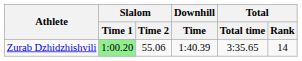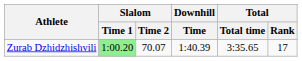 <table class="wikitable" style="font-size:90%">
 <tr>
 <th rowspan="2">Athlete</th>
 <th colspan="2">Slalom</th>
 <th>Downhill</th>
 <th colspan="2">Total</th>
 </tr>
 <tr>
 <th>Time 1</th>
 <th>Time 2</th>
 <th>Time</th>
 <th>Total time</th>
 <th>Rank</th>
 </tr>
 <tr>
 <td><a href='#'>Zurab Dzhidzhishvili</a></td>
 <td align="center" style="background: lightgreen;">1:00.20</td>
-<td align="center">55.06</td>
+<td align="center">70.07</td>
 <td align="center">1:40.39</td>
 <td align="center">3:35.65</td>
-<td align="center">14</td>
+<td align="center">17</td>
 </tr>
 </table>
